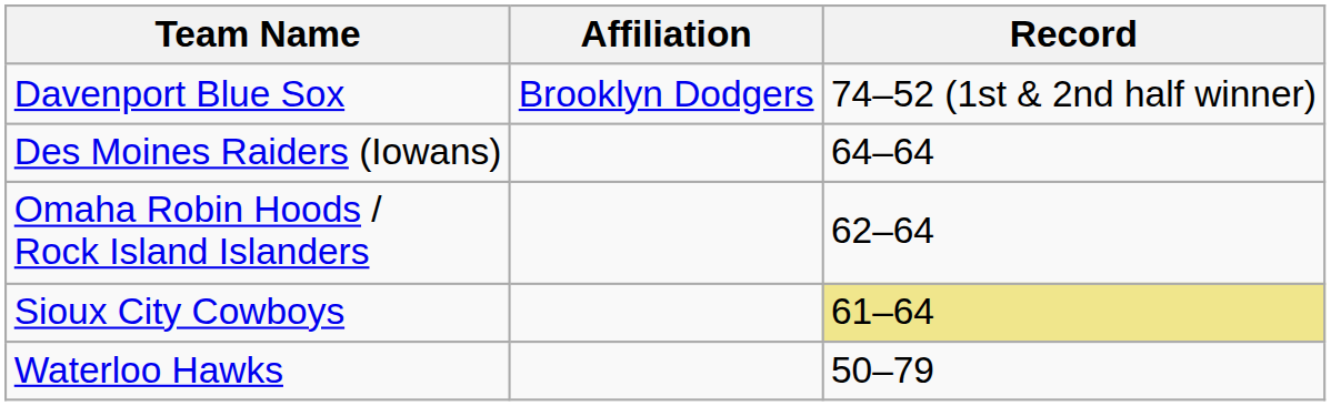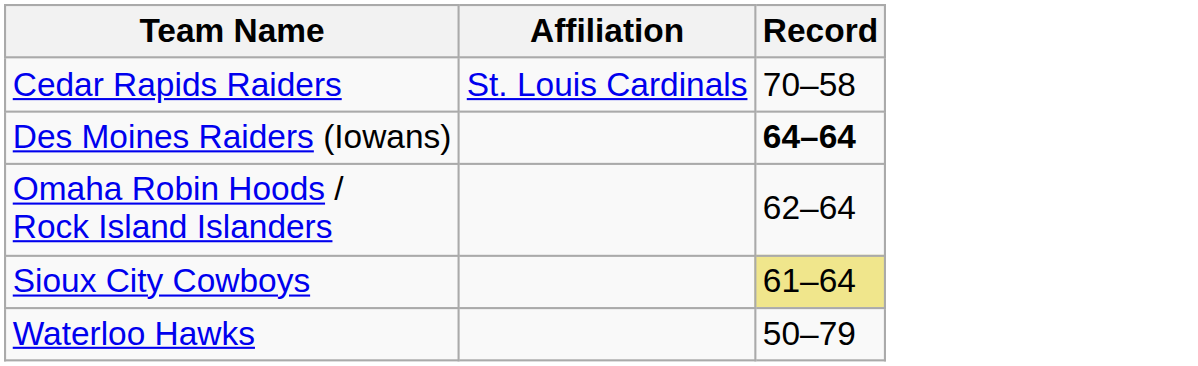 <table class="wikitable">
 <tr>
 <th>Team Name</th>
 <th>Affiliation</th>
 <th>Record</th>
 </tr>
 <tr>
-<td><a href='#'>Davenport Blue Sox</a></td>
-<td><a href='#'>Brooklyn Dodgers</a></td>
-<td>74–52 (1st & 2nd half winner)</td>
+<td><a href='#'>Cedar Rapids Raiders</a></td>
+<td><a href='#'>St. Louis Cardinals</a></td>
+<td>70–58</td>
 </tr>
 <tr>
 <td><a href='#'>Des Moines Raiders</a> (Iowans)</td>
 <td></td>
-<td>64–64</td>
+<td><strong>64–64</strong></td>
 </tr>
 <tr>
 <td><a href='#'>Omaha Robin Hoods</a> /<br><a href='#'>Rock Island Islanders</a></td>
 <td></td>
 <td>62–64</td>
 </tr>
 <tr>
 <td><a href='#'>Sioux City Cowboys</a></td>
 <td></td>
 <td style="background: khaki;">61–64</td>
 </tr>
 <tr>
 <td><a href='#'>Waterloo Hawks</a></td>
 <td></td>
 <td>50–79</td>
 </tr>
 </table>
